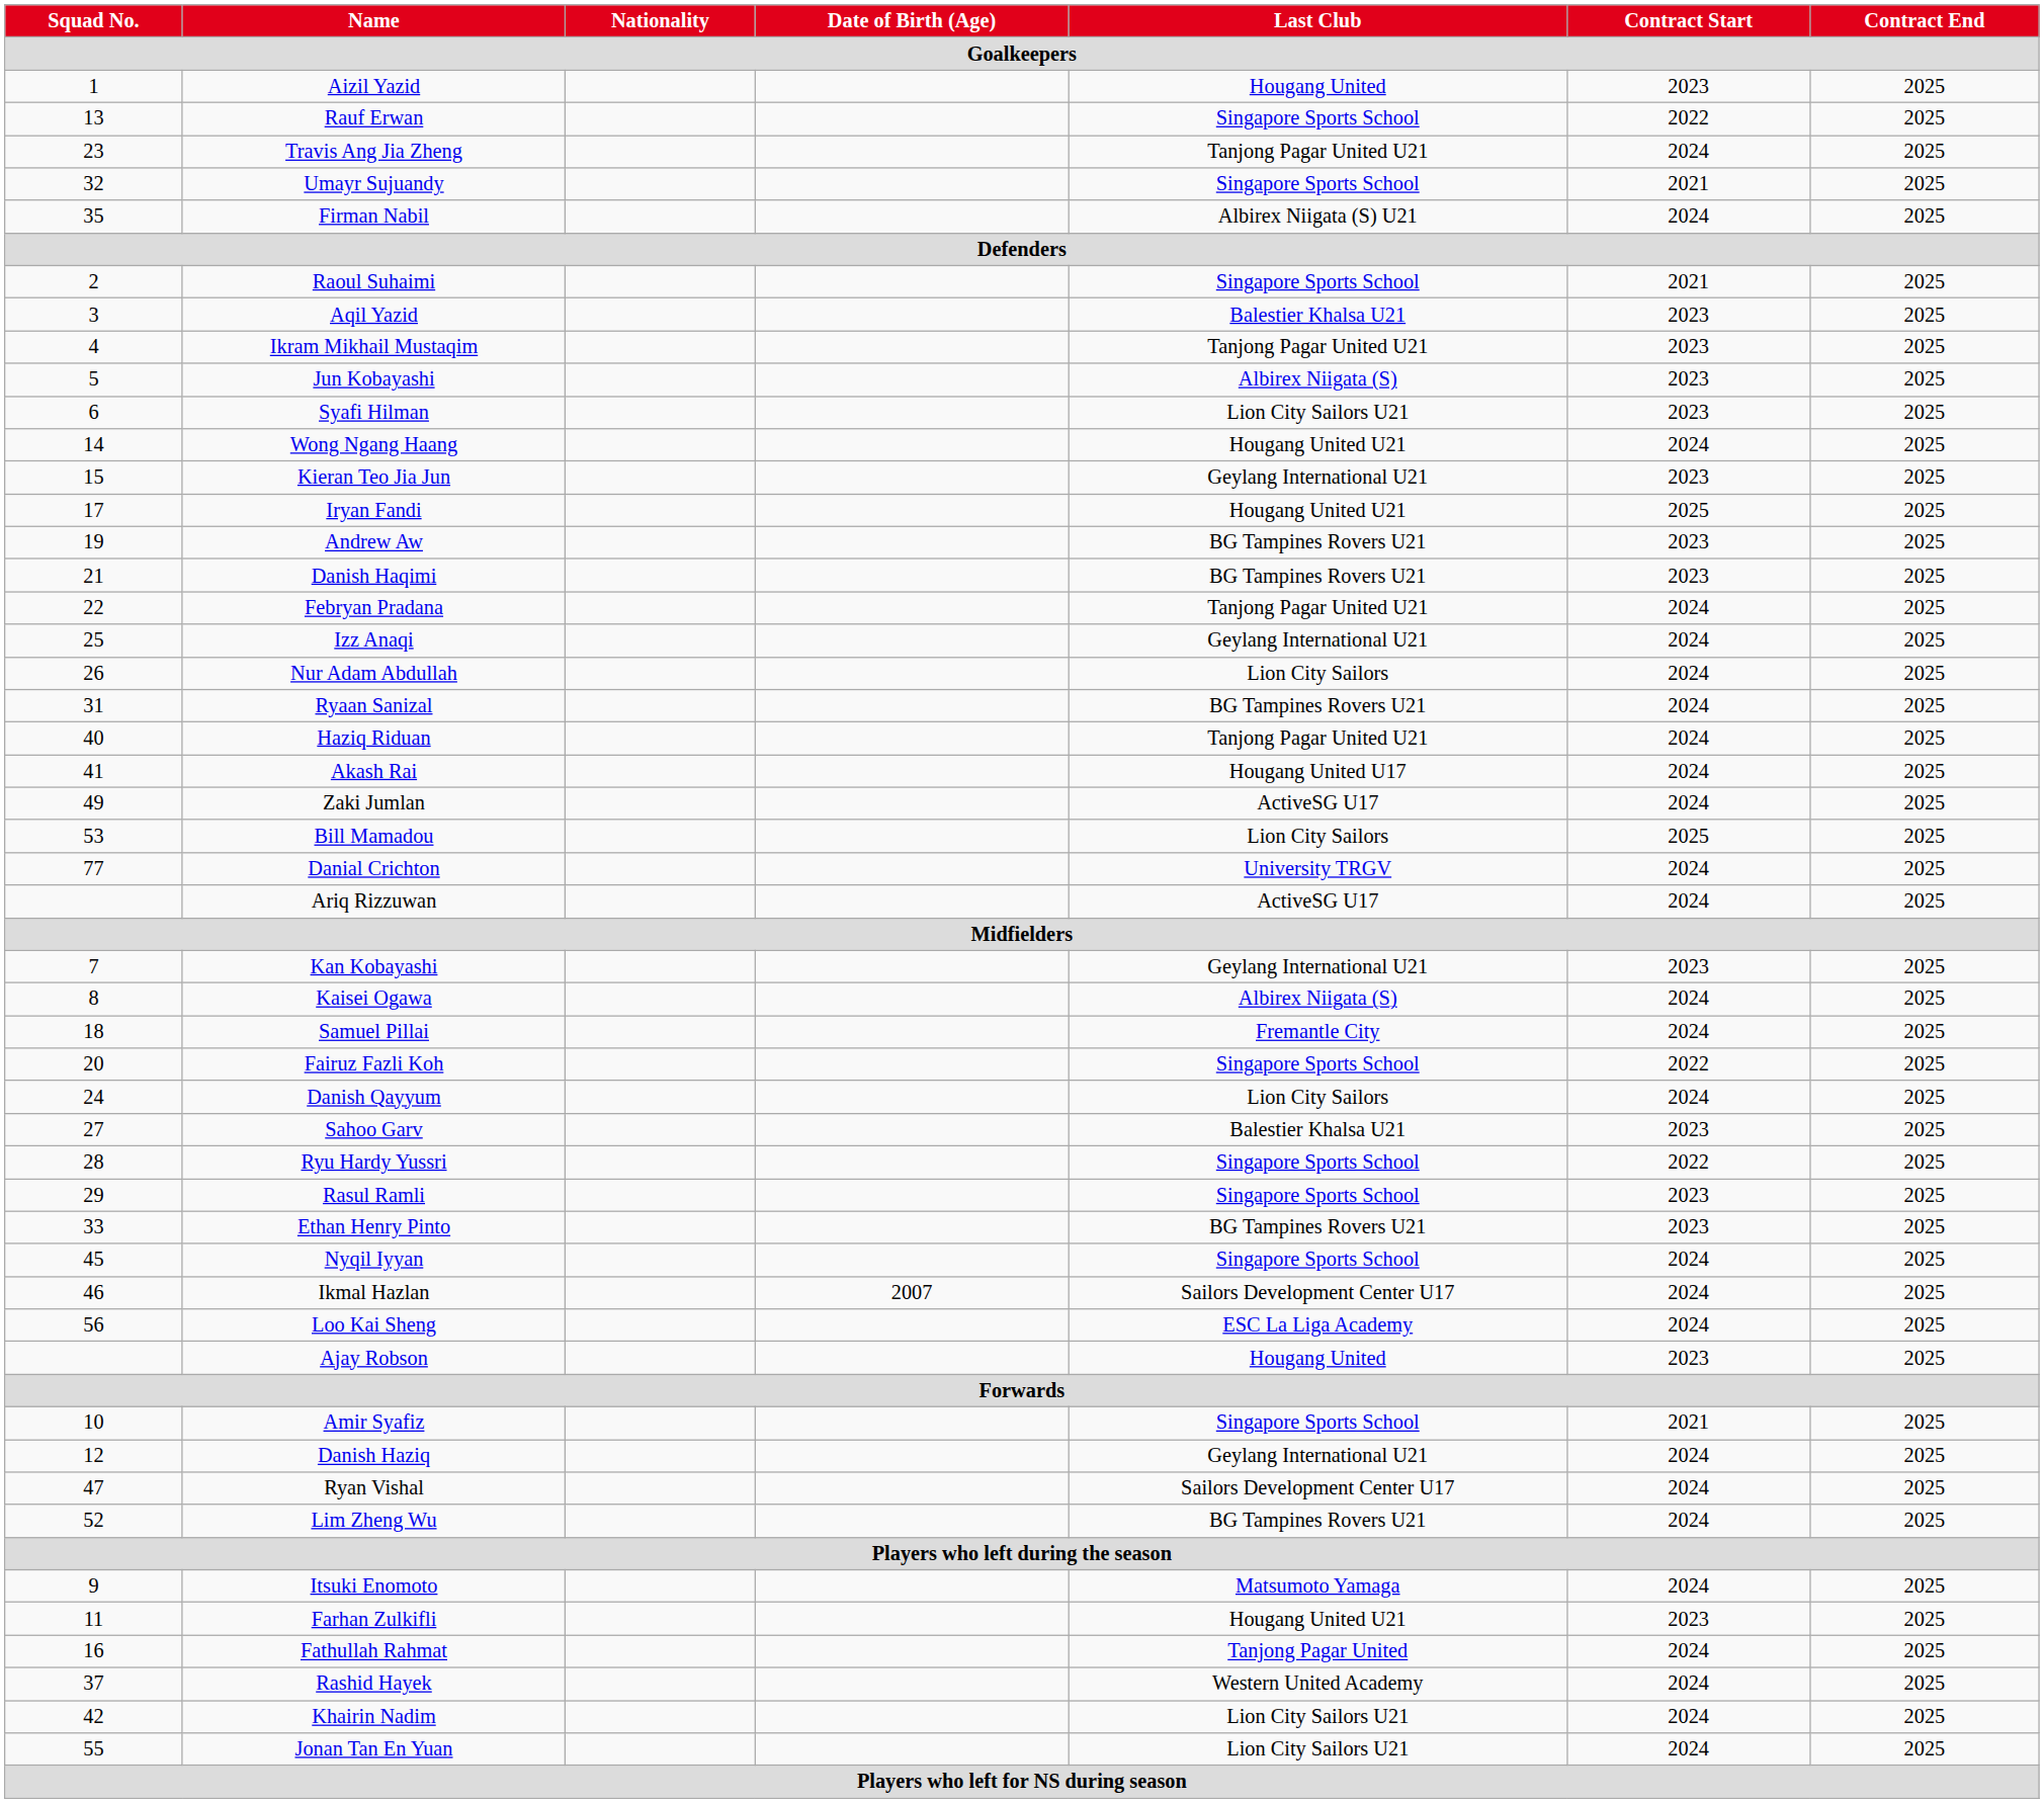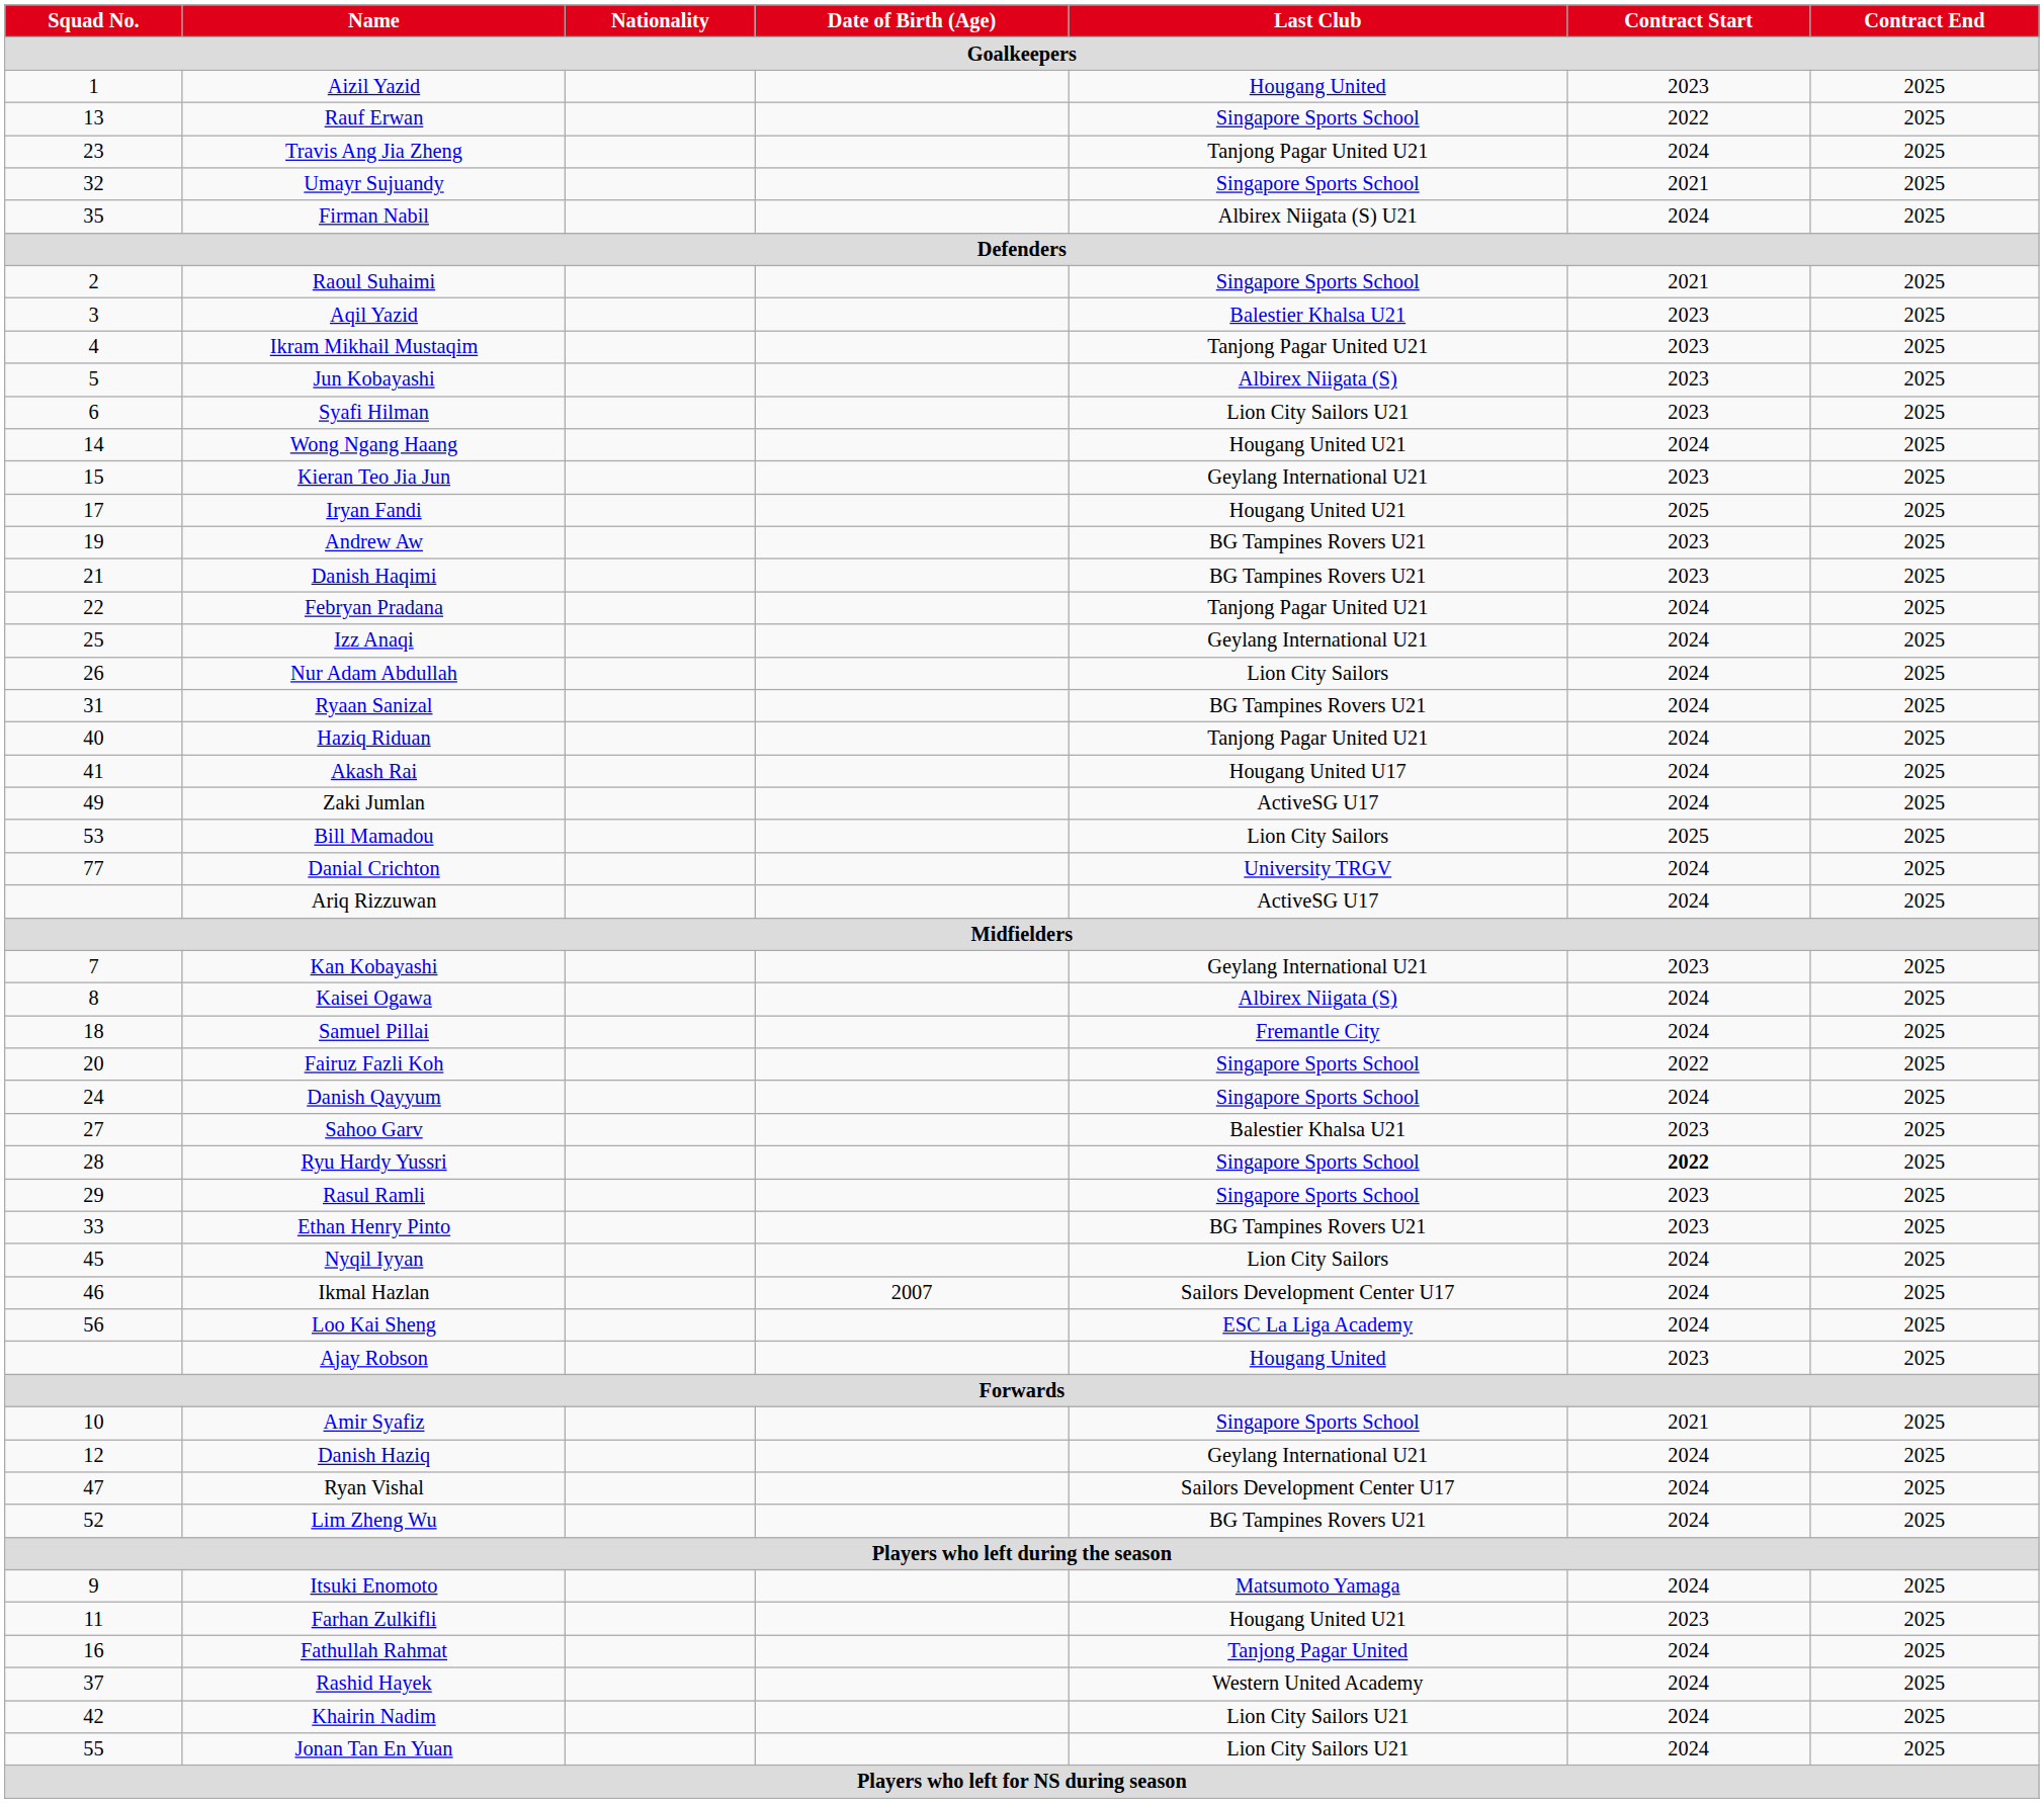 <table class="wikitable" style="text-align:center; font-size:100%; width:100%;">
 <tr>
 <th style="background:#e1001a; color:white; text-align:center;">Squad No.</th>
 <th style="background:#e1001a; color:white; text-align:center;">Name</th>
 <th style="background:#e1001a; color:white; text-align:center;">Nationality</th>
 <th style="background:#e1001a; color:white; text-align:center;">Date of Birth (Age)</th>
 <th style="background:#e1001a; color:white; text-align:center;">Last Club</th>
 <th style="background:#e1001a; color:white; text-align:center;">Contract Start</th>
 <th style="background:#e1001a; color:white; text-align:center;">Contract End</th>
 </tr>
 <tr>
 <th colspan="7" style="background:#dcdcdc; text-align:center">Goalkeepers</th>
 </tr>
 <tr>
 <td>1</td>
 <td><a href='#'>Aizil Yazid</a></td>
 <td></td>
 <td></td>
 <td> <a href='#'>Hougang United</a></td>
 <td>2023</td>
 <td>2025</td>
 </tr>
 <tr>
 <td>13</td>
 <td><a href='#'>Rauf Erwan</a></td>
 <td></td>
 <td></td>
 <td> <a href='#'>Singapore Sports School</a></td>
 <td>2022</td>
 <td>2025</td>
 </tr>
 <tr>
 <td>23</td>
 <td><a href='#'>Travis Ang Jia Zheng</a></td>
 <td></td>
 <td></td>
 <td> Tanjong Pagar United U21</td>
 <td>2024</td>
 <td>2025</td>
 </tr>
 <tr>
 <td>32</td>
 <td><a href='#'>Umayr Sujuandy</a></td>
 <td></td>
 <td></td>
 <td> <a href='#'>Singapore Sports School</a></td>
 <td>2021</td>
 <td>2025</td>
 </tr>
 <tr>
 <td>35</td>
 <td><a href='#'>Firman Nabil</a></td>
 <td></td>
 <td></td>
 <td> Albirex Niigata (S) U21</td>
 <td>2024</td>
 <td>2025</td>
 </tr>
 <tr>
 <th colspan="7" style="background:#dcdcdc; text-align:center">Defenders</th>
 </tr>
 <tr>
 <td>2</td>
 <td><a href='#'>Raoul Suhaimi</a></td>
 <td></td>
 <td></td>
 <td> <a href='#'>Singapore Sports School</a></td>
 <td>2021</td>
 <td>2025</td>
 </tr>
 <tr>
 <td>3</td>
 <td><a href='#'>Aqil Yazid</a></td>
 <td></td>
 <td></td>
 <td> <a href='#'>Balestier Khalsa U21</a></td>
 <td>2023</td>
 <td>2025</td>
 </tr>
 <tr>
 <td>4</td>
 <td><a href='#'>Ikram Mikhail Mustaqim</a></td>
 <td></td>
 <td></td>
 <td> Tanjong Pagar United U21</td>
 <td>2023</td>
 <td>2025</td>
 </tr>
 <tr>
 <td>5</td>
 <td><a href='#'>Jun Kobayashi</a></td>
 <td></td>
 <td></td>
 <td> <a href='#'>Albirex Niigata (S)</a></td>
 <td>2023</td>
 <td>2025</td>
 </tr>
 <tr>
 <td>6</td>
 <td><a href='#'>Syafi Hilman</a></td>
 <td></td>
 <td></td>
 <td> Lion City Sailors U21</td>
 <td>2023</td>
 <td>2025</td>
 </tr>
 <tr>
 <td>14</td>
 <td><a href='#'>Wong Ngang Haang</a></td>
 <td></td>
 <td></td>
 <td> Hougang United U21</td>
 <td>2024</td>
 <td>2025</td>
 </tr>
 <tr>
 <td>15</td>
 <td><a href='#'>Kieran Teo Jia Jun</a></td>
 <td></td>
 <td></td>
 <td> Geylang International U21</td>
 <td>2023</td>
 <td>2025</td>
 </tr>
 <tr>
 <td>17</td>
 <td><a href='#'>Iryan Fandi</a></td>
 <td></td>
 <td></td>
 <td> Hougang United U21</td>
 <td>2025</td>
 <td>2025</td>
 </tr>
 <tr>
 <td>19</td>
 <td><a href='#'>Andrew Aw</a></td>
 <td></td>
 <td></td>
 <td> BG Tampines Rovers U21</td>
 <td>2023</td>
 <td>2025</td>
 </tr>
 <tr>
 <td>21</td>
 <td><a href='#'>Danish Haqimi</a></td>
 <td></td>
 <td></td>
 <td> BG Tampines Rovers U21</td>
 <td>2023</td>
 <td>2025</td>
 </tr>
 <tr>
 <td>22</td>
 <td><a href='#'>Febryan Pradana</a></td>
 <td></td>
 <td></td>
 <td> Tanjong Pagar United U21</td>
 <td>2024</td>
 <td>2025</td>
 </tr>
 <tr>
 <td>25</td>
 <td><a href='#'>Izz Anaqi</a></td>
 <td></td>
 <td></td>
 <td> Geylang International U21</td>
 <td>2024</td>
 <td>2025</td>
 </tr>
 <tr>
 <td>26</td>
 <td><a href='#'>Nur Adam Abdullah</a></td>
 <td></td>
 <td></td>
 <td> Lion City Sailors</td>
 <td>2024</td>
 <td>2025</td>
 </tr>
 <tr>
 <td>31</td>
 <td><a href='#'>Ryaan Sanizal</a></td>
 <td></td>
 <td></td>
 <td> BG Tampines Rovers U21</td>
 <td>2024</td>
 <td>2025</td>
 </tr>
 <tr>
 <td>40</td>
 <td><a href='#'>Haziq Riduan</a></td>
 <td></td>
 <td></td>
 <td> Tanjong Pagar United U21</td>
 <td>2024</td>
 <td>2025</td>
 </tr>
 <tr>
 <td>41</td>
 <td><a href='#'>Akash Rai</a></td>
 <td></td>
 <td></td>
 <td> Hougang United U17</td>
 <td>2024</td>
 <td>2025</td>
 </tr>
 <tr>
 <td>49</td>
 <td>Zaki Jumlan</td>
 <td></td>
 <td></td>
 <td> ActiveSG U17</td>
 <td>2024</td>
 <td>2025</td>
 </tr>
 <tr>
 <td>53</td>
 <td><a href='#'>Bill Mamadou</a></td>
 <td></td>
 <td></td>
 <td> Lion City Sailors</td>
 <td>2025</td>
 <td>2025</td>
 </tr>
 <tr>
 <td>77</td>
 <td><a href='#'>Danial Crichton</a></td>
 <td></td>
 <td></td>
 <td> <a href='#'>University TRGV</a></td>
 <td>2024</td>
 <td>2025</td>
 </tr>
 <tr>
 <td></td>
 <td>Ariq Rizzuwan</td>
 <td></td>
 <td></td>
 <td> ActiveSG U17</td>
 <td>2024</td>
 <td>2025</td>
 </tr>
 <tr>
 <th colspan="7" style="background:#dcdcdc; text-align:center">Midfielders</th>
 </tr>
 <tr>
 <td>7</td>
 <td><a href='#'>Kan Kobayashi</a></td>
 <td></td>
 <td></td>
 <td> Geylang International U21</td>
 <td>2023</td>
 <td>2025</td>
 </tr>
 <tr>
 <td>8</td>
 <td><a href='#'>Kaisei Ogawa</a></td>
 <td></td>
 <td></td>
 <td> <a href='#'>Albirex Niigata (S)</a></td>
 <td>2024</td>
 <td>2025</td>
 </tr>
 <tr>
 <td>18</td>
 <td><a href='#'>Samuel Pillai</a></td>
 <td></td>
 <td></td>
 <td> <a href='#'>Fremantle City</a></td>
 <td>2024</td>
 <td>2025</td>
 </tr>
 <tr>
 <td>20</td>
 <td><a href='#'>Fairuz Fazli Koh</a></td>
 <td></td>
 <td></td>
 <td> <a href='#'>Singapore Sports School</a></td>
 <td>2022</td>
 <td>2025</td>
 </tr>
 <tr>
 <td>24</td>
 <td><a href='#'>Danish Qayyum</a></td>
 <td></td>
 <td></td>
-<td> Lion City Sailors</td>
+<td> <a href='#'>Singapore Sports School</a></td>
 <td>2024</td>
 <td>2025</td>
 </tr>
 <tr>
 <td>27</td>
 <td><a href='#'>Sahoo Garv</a></td>
 <td></td>
 <td></td>
 <td> Balestier Khalsa U21</td>
 <td>2023</td>
 <td>2025</td>
 </tr>
 <tr>
 <td>28</td>
 <td><a href='#'>Ryu Hardy Yussri</a></td>
 <td></td>
 <td></td>
 <td> <a href='#'>Singapore Sports School</a></td>
-<td>2022</td>
+<td><strong>2022</strong></td>
 <td>2025</td>
 </tr>
 <tr>
 <td>29</td>
 <td><a href='#'>Rasul Ramli</a></td>
 <td></td>
 <td></td>
 <td> <a href='#'>Singapore Sports School</a></td>
 <td>2023</td>
 <td>2025</td>
 </tr>
 <tr>
 <td>33</td>
 <td><a href='#'>Ethan Henry Pinto</a></td>
 <td></td>
 <td></td>
 <td> BG Tampines Rovers U21</td>
 <td>2023</td>
 <td>2025</td>
 </tr>
 <tr>
 <td>45</td>
 <td><a href='#'>Nyqil Iyyan</a></td>
 <td></td>
 <td></td>
-<td> <a href='#'>Singapore Sports School</a></td>
+<td> Lion City Sailors</td>
 <td>2024</td>
 <td>2025</td>
 </tr>
 <tr>
 <td>46</td>
 <td>Ikmal Hazlan</td>
 <td></td>
 <td>2007</td>
 <td> Sailors Development Center U17</td>
 <td>2024</td>
 <td>2025</td>
 </tr>
 <tr>
 <td>56</td>
 <td><a href='#'>Loo Kai Sheng</a></td>
 <td></td>
 <td></td>
 <td> <a href='#'>ESC La Liga Academy</a></td>
 <td>2024</td>
 <td>2025</td>
 </tr>
 <tr>
 <td></td>
 <td><a href='#'>Ajay Robson</a></td>
 <td></td>
 <td></td>
 <td> <a href='#'>Hougang United</a></td>
 <td>2023</td>
 <td>2025</td>
 </tr>
 <tr>
 <th colspan="7" style="background:#dcdcdc; text-align:center">Forwards</th>
 </tr>
 <tr>
 <td>10</td>
 <td><a href='#'>Amir Syafiz</a></td>
 <td></td>
 <td></td>
 <td> <a href='#'>Singapore Sports School</a></td>
 <td>2021</td>
 <td>2025</td>
 </tr>
 <tr>
 <td>12</td>
 <td><a href='#'>Danish Haziq</a></td>
 <td></td>
 <td></td>
 <td> Geylang International U21</td>
 <td>2024</td>
 <td>2025</td>
 </tr>
 <tr>
 <td>47</td>
 <td>Ryan Vishal</td>
 <td></td>
 <td></td>
 <td> Sailors Development Center U17</td>
 <td>2024</td>
 <td>2025</td>
 </tr>
 <tr>
 <td>52</td>
 <td><a href='#'>Lim Zheng Wu</a></td>
 <td></td>
 <td></td>
 <td> BG Tampines Rovers U21</td>
 <td>2024</td>
 <td>2025</td>
 </tr>
 <tr>
 <th colspan="7" style="background:#dcdcdc; text-align:center">Players who left during the season</th>
 </tr>
 <tr>
 <td>9</td>
 <td><a href='#'>Itsuki Enomoto</a></td>
 <td></td>
 <td></td>
 <td> <a href='#'>Matsumoto Yamaga</a></td>
 <td>2024</td>
 <td>2025</td>
 </tr>
 <tr>
 <td>11</td>
 <td><a href='#'>Farhan Zulkifli</a></td>
 <td></td>
 <td></td>
 <td> Hougang United U21</td>
 <td>2023</td>
 <td>2025</td>
 </tr>
 <tr>
 <td>16</td>
 <td><a href='#'>Fathullah Rahmat</a></td>
 <td></td>
 <td></td>
 <td> <a href='#'>Tanjong Pagar United</a></td>
 <td>2024</td>
 <td>2025</td>
 </tr>
 <tr>
 <td>37</td>
 <td><a href='#'>Rashid Hayek</a></td>
 <td></td>
 <td></td>
 <td> Western United Academy</td>
 <td>2024</td>
 <td>2025</td>
 </tr>
 <tr>
 <td>42</td>
 <td><a href='#'>Khairin Nadim</a></td>
 <td></td>
 <td></td>
 <td> Lion City Sailors U21</td>
 <td>2024</td>
 <td>2025</td>
 </tr>
 <tr>
 <td>55</td>
 <td><a href='#'>Jonan Tan En Yuan</a></td>
 <td></td>
 <td></td>
 <td> Lion City Sailors U21</td>
 <td>2024</td>
 <td>2025</td>
 </tr>
 <tr>
 <th colspan="7" style="background:#dcdcdc; text-align:center">Players who left for NS during season</th>
 </tr>
 <tr>
 </tr>
 </table>
